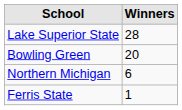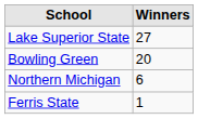 <table class="wikitable">
 <tr>
 <th style="background:#e5e5e5;">School</th>
 <th style="background:#e5e5e5;">Winners</th>
 </tr>
 <tr>
 <td><a href='#'>Lake Superior State</a></td>
-<td>28</td>
+<td>27</td>
 </tr>
 <tr>
 <td><a href='#'>Bowling Green</a></td>
 <td>20</td>
 </tr>
 <tr>
 <td><a href='#'>Northern Michigan</a></td>
 <td>6</td>
 </tr>
 <tr>
 <td><a href='#'>Ferris State</a></td>
 <td>1</td>
 </tr>
 </table>
